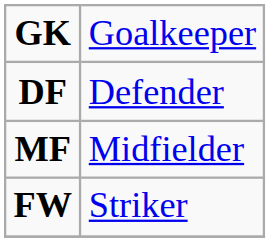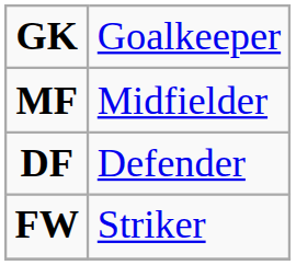 <table class="wikitable">
 <tr>
 <td align="center"><strong>GK</strong></td>
 <td><a href='#'>Goalkeeper</a></td>
 </tr>
 <tr>
+<td align="center"><strong>MF</strong></td>
+<td><a href='#'>Midfielder</a></td>
+</tr>
+<tr>
 <td align="center"><strong>DF</strong></td>
 <td><a href='#'>Defender</a></td>
-</tr>
-<tr>
-<td align="center"><strong>MF</strong></td>
-<td><a href='#'>Midfielder</a></td>
 </tr>
 <tr>
 <td align="center"><strong>FW</strong></td>
 <td><a href='#'>Striker</a></td>
 </tr>
 <tr>
 </tr>
 </table>
